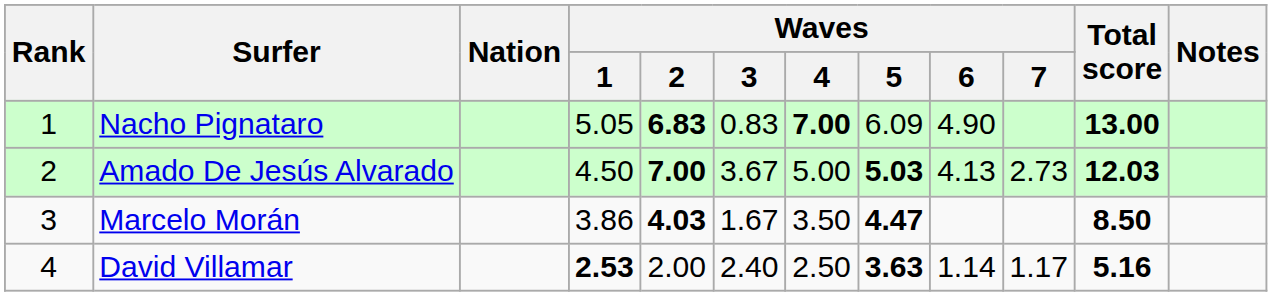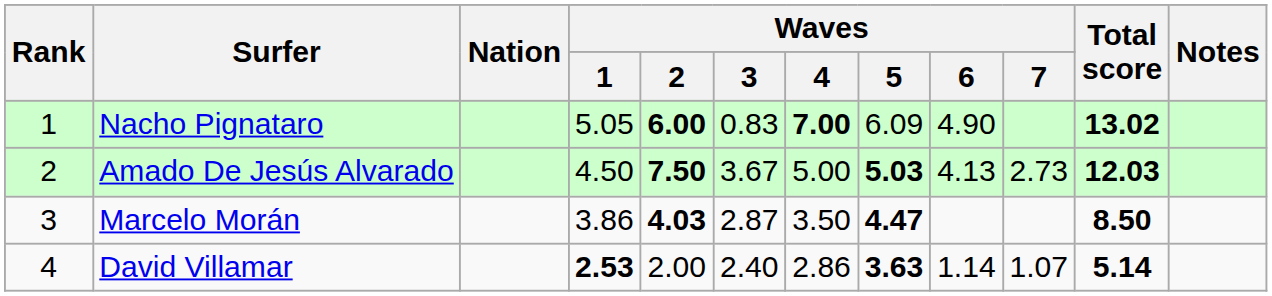 <table class="wikitable sortable" style="text-align:center">
 <tr>
 <th rowspan=2>Rank</th>
 <th rowspan=2>Surfer</th>
 <th rowspan=2>Nation</th>
 <th colspan=7>Waves</th>
 <th rowspan=2>Total<br>score</th>
 <th rowspan=2>Notes</th>
 </tr>
 <tr>
 <th>1</th>
 <th>2</th>
 <th>3</th>
 <th>4</th>
 <th>5</th>
 <th>6</th>
 <th>7</th>
 </tr>
 <tr bgcolor=ccffcc>
 <td>1</td>
 <td align=left><a href='#'>Nacho Pignataro</a></td>
 <td align=left></td>
 <td>5.05</td>
-<td><strong>6.83</strong></td>
+<td><strong>6.00</strong></td>
 <td>0.83</td>
 <td><strong>7.00</strong></td>
 <td>6.09</td>
 <td>4.90</td>
 <td></td>
-<td><strong>13.00</strong></td>
+<td><strong>13.02</strong></td>
 <td></td>
 </tr>
 <tr bgcolor=ccffcc>
 <td>2</td>
 <td align=left><a href='#'>Amado De Jesús Alvarado</a></td>
 <td align=left></td>
 <td>4.50</td>
-<td><strong>7.00</strong></td>
+<td><strong>7.50</strong></td>
 <td>3.67</td>
 <td>5.00</td>
 <td><strong>5.03</strong></td>
 <td>4.13</td>
 <td>2.73</td>
 <td><strong>12.03</strong></td>
 <td></td>
 </tr>
 <tr>
 <td>3</td>
 <td align=left><a href='#'>Marcelo Morán</a></td>
 <td align=left></td>
 <td>3.86</td>
 <td><strong>4.03</strong></td>
-<td>1.67</td>
+<td>2.87</td>
 <td>3.50</td>
 <td><strong>4.47</strong></td>
 <td></td>
 <td></td>
 <td><strong>8.50</strong></td>
 <td></td>
 </tr>
 <tr>
 <td>4</td>
 <td align=left><a href='#'>David Villamar</a></td>
 <td align=left></td>
 <td><strong>2.53</strong></td>
 <td>2.00</td>
 <td>2.40</td>
-<td>2.50</td>
+<td>2.86</td>
 <td><strong>3.63</strong></td>
 <td>1.14</td>
-<td>1.17</td>
-<td><strong>5.16</strong></td>
+<td>1.07</td>
+<td><strong>5.14</strong></td>
 <td></td>
 </tr>
 </table>
